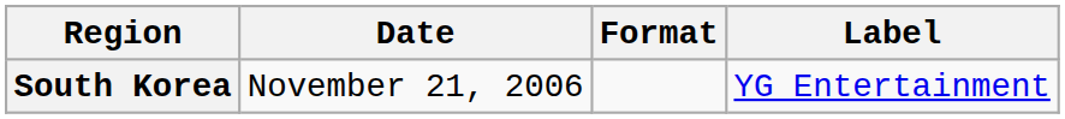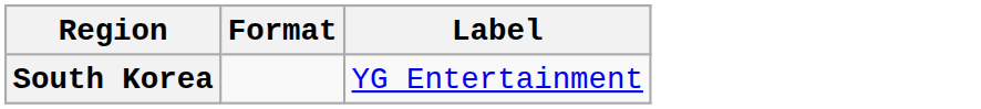 <table class="wikitable plainrowheaders">
 <tr>
 <th>Region</th>
-<th>Date</th>
 <th>Format</th>
 <th>Label</th>
 </tr>
 <tr>
 <th scope="row">South Korea</th>
-<td>November 21, 2006</td>
 <td></td>
 <td><a href='#'>YG Entertainment</a></td>
 </tr>
 </table>
